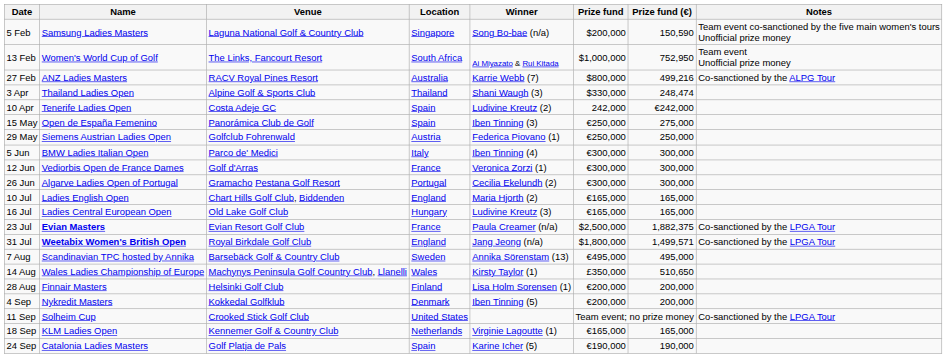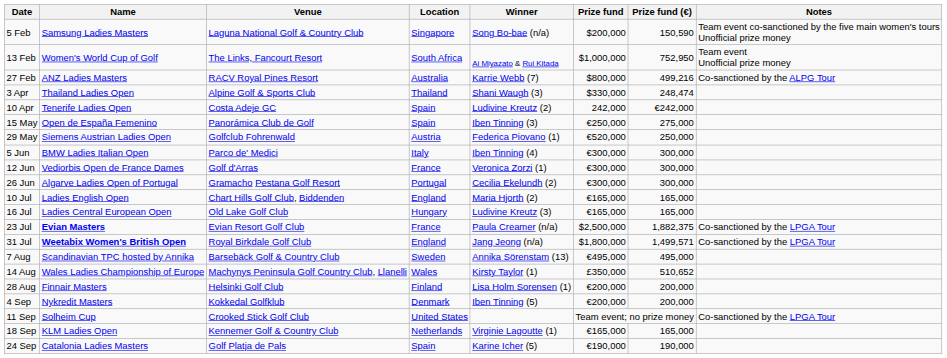 <table class="wikitable" style="font-size:95%">
 <tr>
 <th>Date</th>
 <th>Name</th>
 <th>Venue</th>
 <th>Location</th>
 <th>Winner</th>
 <th>Prize fund</th>
 <th>Prize fund (€)</th>
 <th>Notes</th>
 </tr>
 <tr>
 <td>5 Feb</td>
 <td><a href='#'>Samsung Ladies Masters</a></td>
 <td><a href='#'>Laguna National Golf & Country Club</a></td>
 <td><a href='#'>Singapore</a></td>
 <td> <a href='#'>Song Bo-bae</a> (n/a)</td>
 <td align=right>$200,000</td>
 <td align=right>150,590</td>
 <td>Team event co-sanctioned by the five main women's tours<br>Unofficial prize money</td>
 </tr>
 <tr>
 <td>13 Feb</td>
 <td><a href='#'>Women's World Cup of Golf</a></td>
 <td><a href='#'>The Links, Fancourt Resort</a></td>
 <td><a href='#'>South Africa</a></td>
 <td><br><small><a href='#'>Ai Miyazato</a> & <a href='#'>Rui Kitada</a></small></td>
 <td align=right>$1,000,000</td>
 <td align=right>752,950</td>
 <td>Team event<br>Unofficial prize money</td>
 </tr>
 <tr>
 <td>27 Feb</td>
 <td><a href='#'>ANZ Ladies Masters</a></td>
 <td><a href='#'>RACV Royal Pines Resort</a></td>
 <td><a href='#'>Australia</a></td>
 <td> <a href='#'>Karrie Webb</a> (7)</td>
 <td align=right>$800,000</td>
 <td align=right>499,216</td>
 <td>Co-sanctioned by the <a href='#'>ALPG Tour</a></td>
 </tr>
 <tr>
 <td>3 Apr</td>
 <td><a href='#'>Thailand Ladies Open</a></td>
 <td><a href='#'>Alpine Golf & Sports Club</a></td>
 <td><a href='#'>Thailand</a></td>
 <td> <a href='#'>Shani Waugh</a> (3)</td>
 <td align=right>$330,000</td>
 <td align=right>248,474</td>
 <td></td>
 </tr>
 <tr>
 <td>10 Apr</td>
 <td><a href='#'>Tenerife Ladies Open</a></td>
 <td><a href='#'>Costa Adeje GC</a></td>
 <td><a href='#'>Spain</a></td>
 <td> <a href='#'>Ludivine Kreutz</a> (2)</td>
 <td align=right>242,000</td>
 <td align=right>€242,000</td>
 <td></td>
 </tr>
 <tr>
 <td>15 May</td>
 <td><a href='#'>Open de España Femenino</a></td>
 <td><a href='#'>Panorámica Club de Golf</a></td>
 <td><a href='#'>Spain</a></td>
 <td> <a href='#'>Iben Tinning</a> (3)</td>
 <td align=right>€250,000</td>
 <td align=right>275,000</td>
 <td></td>
 </tr>
 <tr>
 <td>29 May</td>
 <td><a href='#'>Siemens Austrian Ladies Open</a></td>
 <td><a href='#'>Golfclub Fohrenwald</a></td>
 <td><a href='#'>Austria</a></td>
 <td> <a href='#'>Federica Piovano</a> (1)</td>
-<td align=right>€250,000</td>
+<td align=right>€520,000</td>
 <td align=right>250,000</td>
 <td></td>
 </tr>
 <tr>
 <td>5 Jun</td>
 <td><a href='#'>BMW Ladies Italian Open</a></td>
 <td><a href='#'>Parco de' Medici</a></td>
 <td><a href='#'>Italy</a></td>
 <td> <a href='#'>Iben Tinning</a> (4)</td>
 <td align=right>€300,000</td>
 <td align=right>300,000</td>
 <td></td>
 </tr>
 <tr>
 <td>12 Jun</td>
 <td><a href='#'>Vediorbis Open de France Dames</a></td>
 <td><a href='#'>Golf d'Arras</a></td>
 <td><a href='#'>France</a></td>
 <td> <a href='#'>Veronica Zorzi</a> (1)</td>
 <td align=right>€300,000</td>
 <td align=right>300,000</td>
 <td></td>
 </tr>
 <tr>
 <td>26 Jun</td>
 <td><a href='#'>Algarve Ladies Open of Portugal</a></td>
 <td><a href='#'>Gramacho</a> <a href='#'>Pestana Golf Resort</a></td>
 <td><a href='#'>Portugal</a></td>
 <td> <a href='#'>Cecilia Ekelundh</a> (2)</td>
 <td align=right>€300,000</td>
 <td align=right>300,000</td>
 <td></td>
 </tr>
 <tr>
 <td>10 Jul</td>
 <td><a href='#'>Ladies English Open</a></td>
 <td><a href='#'>Chart Hills Golf Club</a>, <a href='#'>Biddenden</a></td>
 <td><a href='#'>England</a></td>
 <td> <a href='#'>Maria Hjorth</a> (2)</td>
 <td align=right>€165,000</td>
 <td align=right>165,000</td>
 <td></td>
 </tr>
 <tr>
 <td>16 Jul</td>
 <td><a href='#'>Ladies Central European Open</a></td>
 <td><a href='#'>Old Lake Golf Club</a></td>
 <td><a href='#'>Hungary</a></td>
 <td> <a href='#'>Ludivine Kreutz</a> (3)</td>
 <td align=right>€165,000</td>
 <td align=right>165,000</td>
 <td></td>
 </tr>
 <tr>
 <td>23 Jul</td>
 <td><strong><a href='#'>Evian Masters</a></strong></td>
 <td><a href='#'>Evian Resort Golf Club</a></td>
 <td><a href='#'>France</a></td>
 <td> <a href='#'>Paula Creamer</a> (n/a)</td>
 <td align=right>$2,500,000</td>
 <td align=right>1,882,375</td>
 <td>Co-sanctioned by the <a href='#'>LPGA Tour</a></td>
 </tr>
 <tr>
 <td>31 Jul</td>
 <td><strong><a href='#'>Weetabix Women's British Open</a></strong></td>
 <td><a href='#'>Royal Birkdale Golf Club</a></td>
 <td><a href='#'>England</a></td>
 <td> <a href='#'>Jang Jeong</a> (n/a)</td>
 <td align=right>$1,800,000</td>
 <td align=right>1,499,571</td>
 <td>Co-sanctioned by the <a href='#'>LPGA Tour</a></td>
 </tr>
 <tr>
 <td>7 Aug</td>
 <td><a href='#'>Scandinavian TPC hosted by Annika </a></td>
 <td><a href='#'>Barsebäck Golf & Country Club</a></td>
 <td><a href='#'>Sweden</a></td>
 <td> <a href='#'>Annika Sörenstam</a> (13)</td>
 <td align=right>€495,000</td>
 <td align=right>495,000</td>
 <td></td>
 </tr>
 <tr>
 <td>14 Aug</td>
 <td><a href='#'>Wales Ladies Championship of Europe</a></td>
 <td><a href='#'>Machynys Peninsula Golf Country Club</a>, <a href='#'>Llanelli</a></td>
 <td><a href='#'>Wales</a></td>
 <td> <a href='#'>Kirsty Taylor</a> (1)</td>
 <td align=right>£350,000</td>
-<td align=right>510,650</td>
+<td align=right>510,652</td>
 <td></td>
 </tr>
 <tr>
 <td>28 Aug</td>
 <td><a href='#'>Finnair Masters</a></td>
 <td><a href='#'>Helsinki Golf Club</a></td>
 <td><a href='#'>Finland</a></td>
 <td> <a href='#'>Lisa Holm Sorensen</a> (1)</td>
 <td align=right>€200,000</td>
 <td align=right>200,000</td>
 <td></td>
 </tr>
 <tr>
 <td>4 Sep</td>
 <td><a href='#'>Nykredit Masters</a></td>
 <td><a href='#'>Kokkedal Golfklub</a></td>
 <td><a href='#'>Denmark</a></td>
 <td> <a href='#'>Iben Tinning</a> (5)</td>
 <td align=right>€200,000</td>
 <td align=right>200,000</td>
 <td></td>
 </tr>
 <tr>
 <td>11 Sep</td>
 <td><a href='#'>Solheim Cup</a></td>
 <td><a href='#'>Crooked Stick Golf Club</a></td>
 <td><a href='#'>United States</a></td>
 <td></td>
 <td colspan=2>Team event; no prize money</td>
 <td>Co-sanctioned by the <a href='#'>LPGA Tour</a></td>
 </tr>
 <tr>
 <td>18 Sep</td>
 <td><a href='#'>KLM Ladies Open</a></td>
 <td><a href='#'>Kennemer Golf & Country Club</a></td>
 <td><a href='#'>Netherlands</a></td>
 <td> <a href='#'>Virginie Lagoutte</a> (1)</td>
 <td align=right>€165,000</td>
 <td align=right>165,000</td>
 <td></td>
 </tr>
 <tr>
 <td>24 Sep</td>
 <td><a href='#'>Catalonia Ladies Masters</a></td>
 <td><a href='#'>Golf Platja de Pals</a></td>
 <td><a href='#'>Spain</a></td>
 <td> <a href='#'>Karine Icher</a> (5)</td>
 <td align=right>€190,000</td>
 <td align=right>190,000</td>
 <td></td>
 </tr>
 </table>
